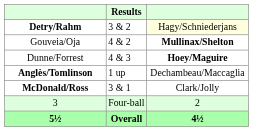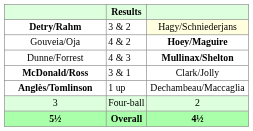 <table border="1" cellpadding="3" style="border-collapse:collapse; text-align:center;">
 <tr style="background:#ddffdd;">
 <th width=160></th>
 <th>Results</th>
 <th width=160></th>
 </tr>
 <tr>
 <td><strong>Detry/Rahm</strong></td>
 <td align=left> 3 & 2</td>
 <td style="background: lightyellow;">Hagy/Schniederjans</td>
 </tr>
 <tr>
 <td>Gouveia/Oja</td>
 <td align=left> 4 & 2</td>
-<td><strong>Mullinax/Shelton</strong></td>
+<td><strong>Hoey/Maguire</strong></td>
 </tr>
 <tr>
 <td>Dunne/Forrest</td>
 <td align=left> 4 & 3</td>
-<td><strong>Hoey/Maguire</strong></td>
+<td><strong>Mullinax/Shelton</strong></td>
+</tr>
+<tr>
+<td><strong>McDonald/Ross</strong></td>
+<td align=left> 3 & 1</td>
+<td>Clark/Jolly</td>
 </tr>
 <tr>
 <td><strong>Anglès/Tomlinson</strong></td>
 <td align=left> 1 up</td>
 <td>Dechambeau/Maccaglia</td>
-</tr>
-<tr>
-<td><strong>McDonald/Ross</strong></td>
-<td align=left> 3 & 1</td>
-<td>Clark/Jolly</td>
 </tr>
 <tr style="background:#ddffdd;">
 <td>3</td>
 <td>Four-ball</td>
 <td>2</td>
 </tr>
 <tr style="background:#aaffaa;">
 <th>5½</th>
 <th>Overall</th>
 <th>4½</th>
 </tr>
 </table>
